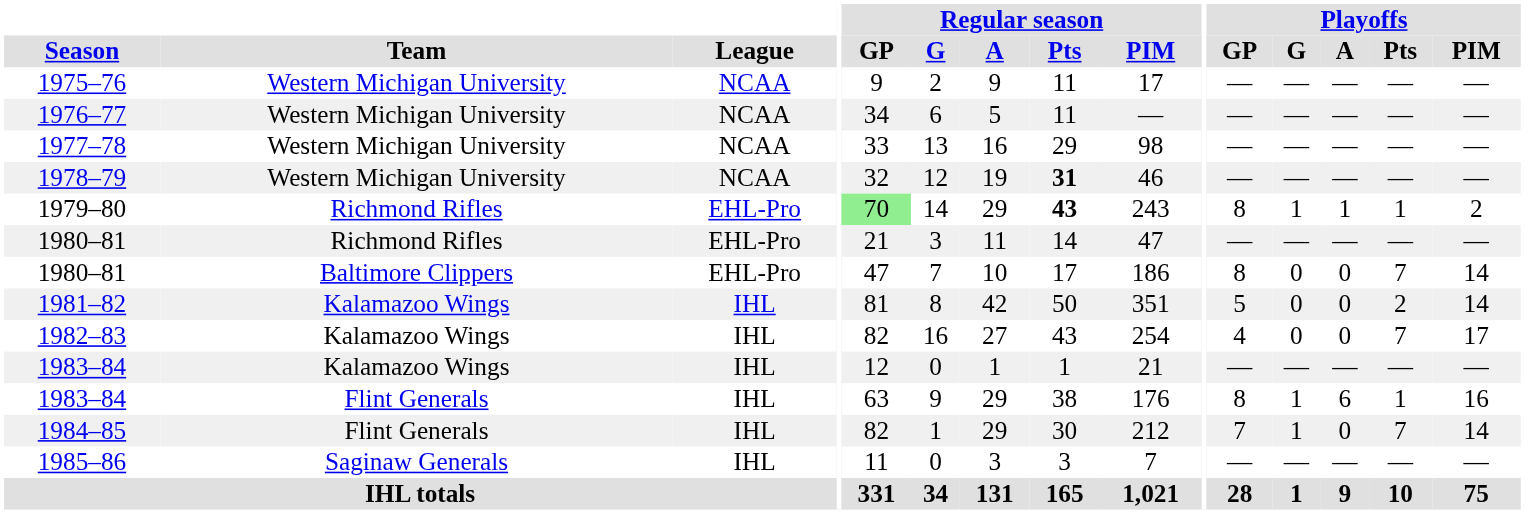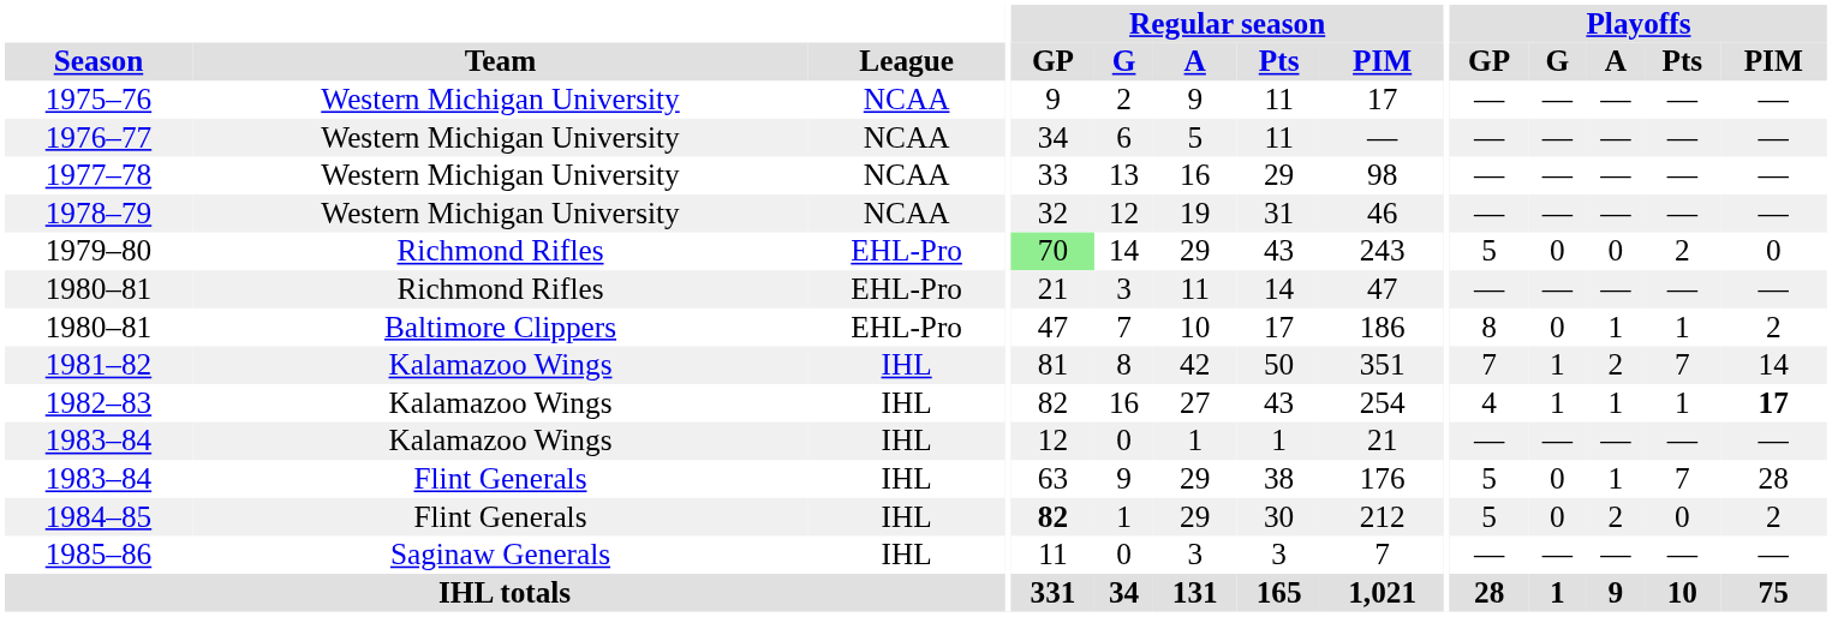 <table border="0" cellpadding="1" cellspacing="0" style="text-align:center; width:60em">
 <tr bgcolor="#e0e0e0">
 <th colspan="3" bgcolor="#ffffff"></th>
 <th rowspan="99" bgcolor="#ffffff"></th>
 <th colspan="5"><a href='#'>Regular season</a></th>
 <th rowspan="99" bgcolor="#ffffff"></th>
 <th colspan="5"><a href='#'>Playoffs</a></th>
 </tr>
 <tr bgcolor="#e0e0e0">
 <th><a href='#'>Season</a></th>
 <th>Team</th>
 <th>League</th>
 <th>GP</th>
 <th><a href='#'>G</a></th>
 <th><a href='#'>A</a></th>
 <th><a href='#'>Pts</a></th>
 <th><a href='#'>PIM</a></th>
 <th>GP</th>
 <th>G</th>
 <th>A</th>
 <th>Pts</th>
 <th>PIM</th>
 </tr>
 <tr>
 <td><a href='#'>1975–76</a></td>
 <td><a href='#'>Western Michigan University</a></td>
 <td><a href='#'>NCAA</a></td>
 <td>9</td>
 <td>2</td>
 <td>9</td>
 <td>11</td>
 <td>17</td>
 <td>—</td>
 <td>—</td>
 <td>—</td>
 <td>—</td>
 <td>—</td>
 </tr>
 <tr bgcolor="#f0f0f0">
 <td><a href='#'>1976–77</a></td>
 <td>Western Michigan University</td>
 <td>NCAA</td>
 <td>34</td>
 <td>6</td>
 <td>5</td>
 <td>11</td>
 <td>—</td>
 <td>—</td>
 <td>—</td>
 <td>—</td>
 <td>—</td>
 <td>—</td>
 </tr>
 <tr>
 <td><a href='#'>1977–78</a></td>
 <td>Western Michigan University</td>
 <td>NCAA</td>
 <td>33</td>
 <td>13</td>
 <td>16</td>
 <td>29</td>
 <td>98</td>
 <td>—</td>
 <td>—</td>
 <td>—</td>
 <td>—</td>
 <td>—</td>
 </tr>
 <tr bgcolor="#f0f0f0">
 <td><a href='#'>1978–79</a></td>
 <td>Western Michigan University</td>
 <td>NCAA</td>
 <td>32</td>
 <td>12</td>
 <td>19</td>
-<td><strong>31</strong></td>
+<td>31</td>
 <td>46</td>
 <td>—</td>
 <td>—</td>
 <td>—</td>
 <td>—</td>
 <td>—</td>
 </tr>
 <tr>
 <td>1979–80</td>
 <td><a href='#'>Richmond Rifles</a></td>
 <td><a href='#'>EHL-Pro</a></td>
 <td style="background: lightgreen;">70</td>
 <td>14</td>
 <td>29</td>
-<td><strong>43</strong></td>
+<td>43</td>
 <td>243</td>
-<td>8</td>
-<td>1</td>
-<td>1</td>
-<td>1</td>
+<td>5</td>
+<td>0</td>
+<td>0</td>
 <td>2</td>
+<td>0</td>
 </tr>
 <tr bgcolor="#f0f0f0">
 <td>1980–81</td>
 <td>Richmond Rifles</td>
 <td>EHL-Pro</td>
 <td>21</td>
 <td>3</td>
 <td>11</td>
 <td>14</td>
 <td>47</td>
 <td>—</td>
 <td>—</td>
 <td>—</td>
 <td>—</td>
 <td>—</td>
 </tr>
 <tr>
 <td>1980–81</td>
 <td><a href='#'>Baltimore Clippers</a></td>
 <td>EHL-Pro</td>
 <td>47</td>
 <td>7</td>
 <td>10</td>
 <td>17</td>
 <td>186</td>
 <td>8</td>
 <td>0</td>
-<td>0</td>
-<td>7</td>
-<td>14</td>
+<td>1</td>
+<td>1</td>
+<td>2</td>
 </tr>
 <tr bgcolor="#f0f0f0">
 <td><a href='#'>1981–82</a></td>
 <td><a href='#'>Kalamazoo Wings</a></td>
 <td><a href='#'>IHL</a></td>
 <td>81</td>
 <td>8</td>
 <td>42</td>
 <td>50</td>
 <td>351</td>
-<td>5</td>
-<td>0</td>
-<td>0</td>
+<td>7</td>
+<td>1</td>
 <td>2</td>
+<td>7</td>
 <td>14</td>
 </tr>
 <tr>
 <td><a href='#'>1982–83</a></td>
 <td>Kalamazoo Wings</td>
 <td>IHL</td>
 <td>82</td>
 <td>16</td>
 <td>27</td>
 <td>43</td>
 <td>254</td>
 <td>4</td>
-<td>0</td>
-<td>0</td>
-<td>7</td>
-<td>17</td>
+<td>1</td>
+<td>1</td>
+<td>1</td>
+<td><strong>17</strong></td>
 </tr>
 <tr bgcolor="#f0f0f0">
 <td><a href='#'>1983–84</a></td>
 <td>Kalamazoo Wings</td>
 <td>IHL</td>
 <td>12</td>
 <td>0</td>
 <td>1</td>
 <td>1</td>
 <td>21</td>
 <td>—</td>
 <td>—</td>
 <td>—</td>
 <td>—</td>
 <td>—</td>
 </tr>
 <tr>
 <td><a href='#'>1983–84</a></td>
 <td><a href='#'>Flint Generals</a></td>
 <td>IHL</td>
 <td>63</td>
 <td>9</td>
 <td>29</td>
 <td>38</td>
 <td>176</td>
-<td>8</td>
+<td>5</td>
+<td>0</td>
 <td>1</td>
-<td>6</td>
-<td>1</td>
-<td>16</td>
+<td>7</td>
+<td>28</td>
 </tr>
 <tr bgcolor="#f0f0f0">
 <td><a href='#'>1984–85</a></td>
 <td>Flint Generals</td>
 <td>IHL</td>
-<td>82</td>
+<td><strong>82</strong></td>
 <td>1</td>
 <td>29</td>
 <td>30</td>
 <td>212</td>
-<td>7</td>
-<td>1</td>
+<td>5</td>
 <td>0</td>
-<td>7</td>
-<td>14</td>
+<td>2</td>
+<td>0</td>
+<td>2</td>
 </tr>
 <tr>
 <td><a href='#'>1985–86</a></td>
 <td><a href='#'>Saginaw Generals</a></td>
 <td>IHL</td>
 <td>11</td>
 <td>0</td>
 <td>3</td>
 <td>3</td>
 <td>7</td>
 <td>—</td>
 <td>—</td>
 <td>—</td>
 <td>—</td>
 <td>—</td>
 </tr>
 <tr>
 </tr>
 <tr ALIGN="center" bgcolor="#e0e0e0">
 <th colspan="3">IHL totals</th>
 <th ALIGN="center">331</th>
 <th ALIGN="center">34</th>
 <th ALIGN="center">131</th>
 <th ALIGN="center">165</th>
 <th ALIGN="center">1,021</th>
 <th ALIGN="center">28</th>
 <th ALIGN="center">1</th>
 <th ALIGN="center">9</th>
 <th ALIGN="center">10</th>
 <th ALIGN="center">75</th>
 </tr>
 </table>
